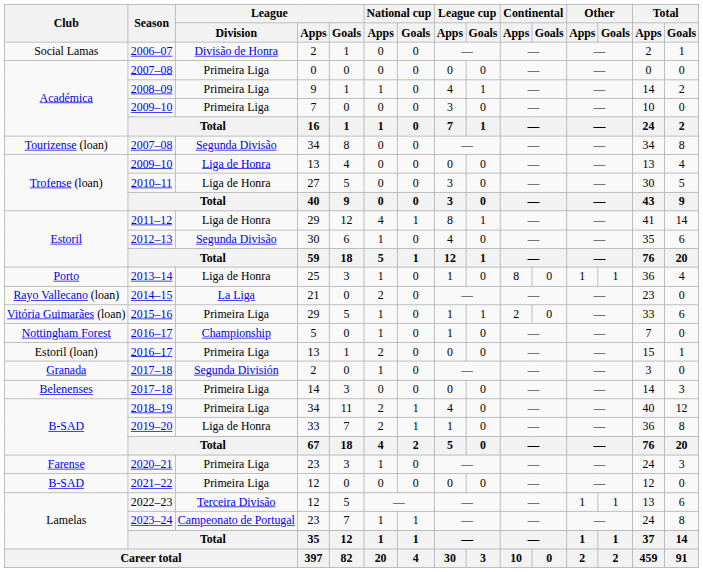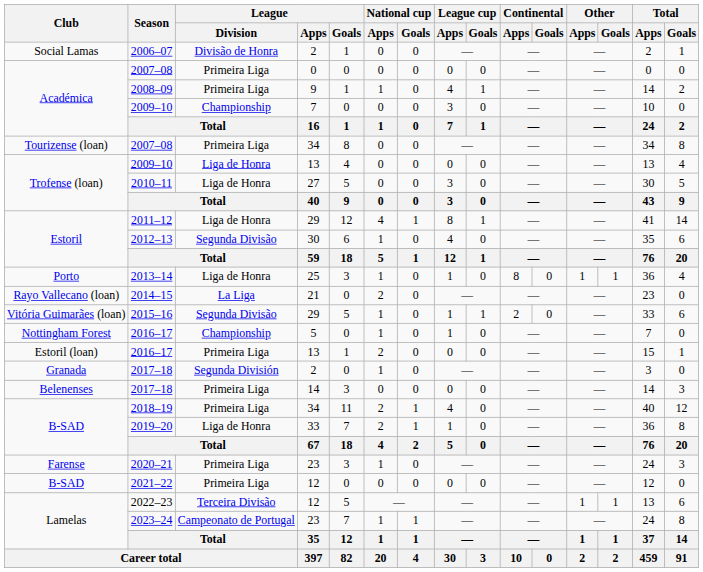 <table class="wikitable" style="text-align: center">
 <tr>
 <th rowspan="2">Club</th>
 <th rowspan="2">Season</th>
 <th colspan="3">League</th>
 <th colspan="2">National cup</th>
 <th colspan="2">League cup</th>
 <th colspan="2">Continental</th>
 <th colspan="2">Other</th>
 <th colspan="2">Total</th>
 </tr>
 <tr>
 <th>Division</th>
 <th>Apps</th>
 <th>Goals</th>
 <th>Apps</th>
 <th>Goals</th>
 <th>Apps</th>
 <th>Goals</th>
 <th>Apps</th>
 <th>Goals</th>
 <th>Apps</th>
 <th>Goals</th>
 <th>Apps</th>
 <th>Goals</th>
 </tr>
 <tr>
 <td>Social Lamas</td>
 <td><a href='#'>2006–07</a></td>
 <td><a href='#'>Divisão de Honra</a></td>
 <td>2</td>
 <td>1</td>
 <td>0</td>
 <td>0</td>
 <td colspan="2">—</td>
 <td colspan="2">—</td>
 <td colspan="2">—</td>
 <td>2</td>
 <td>1</td>
 </tr>
 <tr>
 <td rowspan="4"><a href='#'>Académica</a></td>
 <td><a href='#'>2007–08</a></td>
 <td>Primeira Liga</td>
 <td>0</td>
 <td>0</td>
 <td>0</td>
 <td>0</td>
 <td>0</td>
 <td>0</td>
 <td colspan="2">—</td>
 <td colspan="2">—</td>
 <td>0</td>
 <td>0</td>
 </tr>
 <tr>
 <td><a href='#'>2008–09</a></td>
 <td>Primeira Liga</td>
 <td>9</td>
 <td>1</td>
 <td>1</td>
 <td>0</td>
 <td>4</td>
 <td>1</td>
 <td colspan="2">—</td>
 <td colspan="2">—</td>
 <td>14</td>
 <td>2</td>
 </tr>
 <tr>
 <td><a href='#'>2009–10</a></td>
-<td>Primeira Liga</td>
+<td><a href='#'>Championship</a></td>
 <td>7</td>
 <td>0</td>
 <td>0</td>
 <td>0</td>
 <td>3</td>
 <td>0</td>
 <td colspan="2">—</td>
 <td colspan="2">—</td>
 <td>10</td>
 <td>0</td>
 </tr>
 <tr>
 <th colspan="2">Total</th>
 <th>16</th>
 <th>1</th>
 <th>1</th>
 <th>0</th>
 <th>7</th>
 <th>1</th>
 <th colspan="2">—</th>
 <th colspan="2">—</th>
 <th>24</th>
 <th>2</th>
 </tr>
 <tr>
 <td><a href='#'>Tourizense</a> (loan)</td>
 <td><a href='#'>2007–08</a></td>
-<td><a href='#'>Segunda Divisão</a></td>
+<td>Primeira Liga</td>
 <td>34</td>
 <td>8</td>
 <td>0</td>
 <td>0</td>
 <td colspan="2">—</td>
 <td colspan="2">—</td>
 <td colspan="2">—</td>
 <td>34</td>
 <td>8</td>
 </tr>
 <tr>
 <td rowspan="3"><a href='#'>Trofense</a> (loan)</td>
 <td><a href='#'>2009–10</a></td>
 <td><a href='#'>Liga de Honra</a></td>
 <td>13</td>
 <td>4</td>
 <td>0</td>
 <td>0</td>
 <td>0</td>
 <td>0</td>
 <td colspan="2">—</td>
 <td colspan="2">—</td>
 <td>13</td>
 <td>4</td>
 </tr>
 <tr>
 <td><a href='#'>2010–11</a></td>
 <td>Liga de Honra</td>
 <td>27</td>
 <td>5</td>
 <td>0</td>
 <td>0</td>
 <td>3</td>
 <td>0</td>
 <td colspan="2">—</td>
 <td colspan="2">—</td>
 <td>30</td>
 <td>5</td>
 </tr>
 <tr>
 <th colspan="2">Total</th>
 <th>40</th>
 <th>9</th>
 <th>0</th>
 <th>0</th>
 <th>3</th>
 <th>0</th>
 <th colspan="2">—</th>
 <th colspan="2">—</th>
 <th>43</th>
 <th>9</th>
 </tr>
 <tr>
 <td rowspan="3"><a href='#'>Estoril</a></td>
 <td><a href='#'>2011–12</a></td>
 <td>Liga de Honra</td>
 <td>29</td>
 <td>12</td>
 <td>4</td>
 <td>1</td>
 <td>8</td>
 <td>1</td>
 <td colspan="2">—</td>
 <td colspan="2">—</td>
 <td>41</td>
 <td>14</td>
 </tr>
 <tr>
 <td><a href='#'>2012–13</a></td>
 <td><a href='#'>Segunda Divisão</a></td>
 <td>30</td>
 <td>6</td>
 <td>1</td>
 <td>0</td>
 <td>4</td>
 <td>0</td>
 <td colspan="2">—</td>
 <td colspan="2">—</td>
 <td>35</td>
 <td>6</td>
 </tr>
 <tr>
 <th colspan="2">Total</th>
 <th>59</th>
 <th>18</th>
 <th>5</th>
 <th>1</th>
 <th>12</th>
 <th>1</th>
 <th colspan="2">—</th>
 <th colspan="2">—</th>
 <th>76</th>
 <th>20</th>
 </tr>
 <tr>
 <td><a href='#'>Porto</a></td>
 <td><a href='#'>2013–14</a></td>
 <td>Liga de Honra</td>
 <td>25</td>
 <td>3</td>
 <td>1</td>
 <td>0</td>
 <td>1</td>
 <td>0</td>
 <td>8</td>
 <td>0</td>
 <td>1</td>
 <td>1</td>
 <td>36</td>
 <td>4</td>
 </tr>
 <tr>
 <td><a href='#'>Rayo Vallecano</a> (loan)</td>
 <td><a href='#'>2014–15</a></td>
 <td><a href='#'>La Liga</a></td>
 <td>21</td>
 <td>0</td>
 <td>2</td>
 <td>0</td>
 <td colspan="2">—</td>
 <td colspan="2">—</td>
 <td colspan="2">—</td>
 <td>23</td>
 <td>0</td>
 </tr>
 <tr>
 <td><a href='#'>Vitória Guimarães</a> (loan)</td>
 <td><a href='#'>2015–16</a></td>
-<td>Primeira Liga</td>
+<td><a href='#'>Segunda Divisão</a></td>
 <td>29</td>
 <td>5</td>
 <td>1</td>
 <td>0</td>
 <td>1</td>
 <td>1</td>
 <td>2</td>
 <td>0</td>
 <td colspan="2">—</td>
 <td>33</td>
 <td>6</td>
 </tr>
 <tr>
 <td><a href='#'>Nottingham Forest</a></td>
 <td><a href='#'>2016–17</a></td>
 <td><a href='#'>Championship</a></td>
 <td>5</td>
 <td>0</td>
 <td>1</td>
 <td>0</td>
 <td>1</td>
 <td>0</td>
 <td colspan="2">—</td>
 <td colspan="2">—</td>
 <td>7</td>
 <td>0</td>
 </tr>
 <tr>
 <td>Estoril (loan)</td>
 <td><a href='#'>2016–17</a></td>
 <td>Primeira Liga</td>
 <td>13</td>
 <td>1</td>
 <td>2</td>
 <td>0</td>
 <td>0</td>
 <td>0</td>
 <td colspan="2">—</td>
 <td colspan="2">—</td>
 <td>15</td>
 <td>1</td>
 </tr>
 <tr>
 <td><a href='#'>Granada</a></td>
 <td><a href='#'>2017–18</a></td>
 <td><a href='#'>Segunda División</a></td>
 <td>2</td>
 <td>0</td>
 <td>1</td>
 <td>0</td>
 <td colspan="2">—</td>
 <td colspan="2">—</td>
 <td colspan="2">—</td>
 <td>3</td>
 <td>0</td>
 </tr>
 <tr>
 <td><a href='#'>Belenenses</a></td>
 <td><a href='#'>2017–18</a></td>
 <td>Primeira Liga</td>
 <td>14</td>
 <td>3</td>
 <td>0</td>
 <td>0</td>
 <td>0</td>
 <td>0</td>
 <td colspan="2">—</td>
 <td colspan="2">—</td>
 <td>14</td>
 <td>3</td>
 </tr>
 <tr>
 <td rowspan="3"><a href='#'>B-SAD</a></td>
 <td><a href='#'>2018–19</a></td>
 <td>Primeira Liga</td>
 <td>34</td>
 <td>11</td>
 <td>2</td>
 <td>1</td>
 <td>4</td>
 <td>0</td>
 <td colspan="2">—</td>
 <td colspan="2">—</td>
 <td>40</td>
 <td>12</td>
 </tr>
 <tr>
 <td><a href='#'>2019–20</a></td>
 <td>Liga de Honra</td>
 <td>33</td>
 <td>7</td>
 <td>2</td>
 <td>1</td>
 <td>1</td>
 <td>0</td>
 <td colspan="2">—</td>
 <td colspan="2">—</td>
 <td>36</td>
 <td>8</td>
 </tr>
 <tr>
 <th colspan="2">Total</th>
 <th>67</th>
 <th>18</th>
 <th>4</th>
 <th>2</th>
 <th>5</th>
 <th>0</th>
 <th colspan="2">—</th>
 <th colspan="2">—</th>
 <th>76</th>
 <th>20</th>
 </tr>
 <tr>
 <td><a href='#'>Farense</a></td>
 <td><a href='#'>2020–21</a></td>
 <td>Primeira Liga</td>
 <td>23</td>
 <td>3</td>
 <td>1</td>
 <td>0</td>
 <td colspan="2">—</td>
 <td colspan="2">—</td>
 <td colspan="2">—</td>
 <td>24</td>
 <td>3</td>
 </tr>
 <tr>
 <td><a href='#'>B-SAD</a></td>
 <td><a href='#'>2021–22</a></td>
 <td>Primeira Liga</td>
 <td>12</td>
 <td>0</td>
 <td>0</td>
 <td>0</td>
 <td>0</td>
 <td>0</td>
 <td colspan="2">—</td>
 <td colspan="2">—</td>
 <td>12</td>
 <td>0</td>
 </tr>
 <tr>
 <td rowspan="3">Lamelas</td>
 <td>2022–23</td>
 <td><a href='#'>Terceira Divisão</a></td>
 <td>12</td>
 <td>5</td>
 <td colspan="2">—</td>
 <td colspan="2">—</td>
 <td colspan="2">—</td>
 <td>1</td>
 <td>1</td>
 <td>13</td>
 <td>6</td>
 </tr>
 <tr>
 <td><a href='#'>2023–24</a></td>
 <td><a href='#'>Campeonato de Portugal</a></td>
 <td>23</td>
 <td>7</td>
 <td>1</td>
 <td>1</td>
 <td colspan="2">—</td>
 <td colspan="2">—</td>
 <td colspan="2">—</td>
 <td>24</td>
 <td>8</td>
 </tr>
 <tr>
 <th colspan="2">Total</th>
 <th>35</th>
 <th>12</th>
 <th>1</th>
 <th>1</th>
 <th colspan="2">—</th>
 <th colspan="2">—</th>
 <th>1</th>
 <th>1</th>
 <th>37</th>
 <th>14</th>
 </tr>
 <tr>
 <th colspan="3">Career total</th>
 <th>397</th>
 <th>82</th>
 <th>20</th>
 <th>4</th>
 <th>30</th>
 <th>3</th>
 <th>10</th>
 <th>0</th>
 <th>2</th>
 <th>2</th>
 <th>459</th>
 <th>91</th>
 </tr>
 </table>
